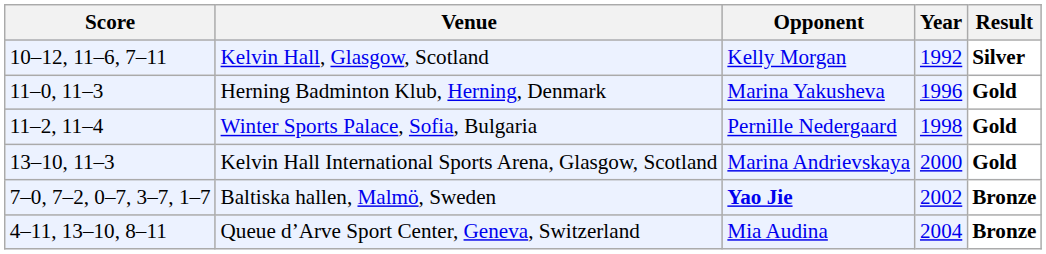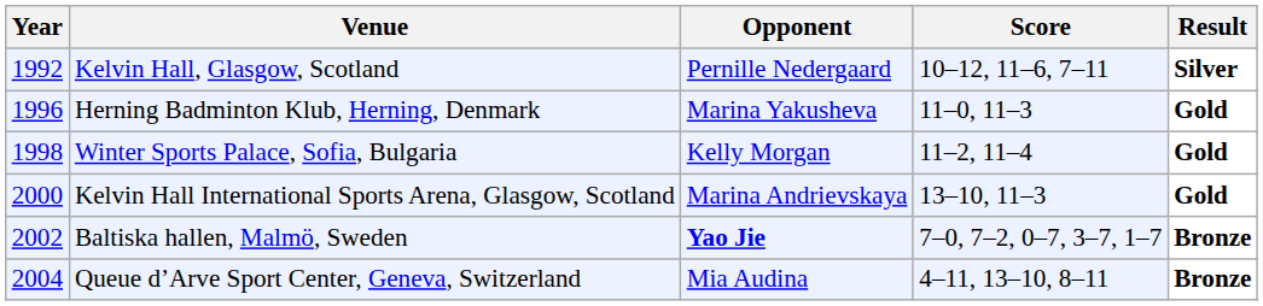 <table class="sortable wikitable" style="font-size: 90%;">
 <tr>
-<th>Score</th>
+<th>Year</th>
 <th>Venue</th>
 <th>Opponent</th>
-<th>Year</th>
+<th>Score</th>
 <th>Result</th>
 </tr>
 <tr style="background:#ECF2FF">
+<td align="center"><a href='#'>1992</a></td>
+<td align="left"><a href='#'>Kelvin Hall</a>, <a href='#'>Glasgow</a>, Scotland</td>
+<td align="left"> <a href='#'>Pernille Nedergaard</a></td>
 <td align="left">10–12, 11–6, 7–11</td>
-<td align="left"><a href='#'>Kelvin Hall</a>, <a href='#'>Glasgow</a>, Scotland</td>
-<td align="left"> <a href='#'>Kelly Morgan</a></td>
-<td align="center"><a href='#'>1992</a></td>
 <td style="text-align:left; background:white"> <strong>Silver</strong></td>
 </tr>
 <tr style="background:#ECF2FF">
-<td align="left">11–0, 11–3</td>
+<td align="center"><a href='#'>1996</a></td>
 <td align="left">Herning Badminton Klub, <a href='#'>Herning</a>, Denmark</td>
 <td align="left"> <a href='#'>Marina Yakusheva</a></td>
-<td align="center"><a href='#'>1996</a></td>
+<td align="left">11–0, 11–3</td>
 <td style="text-align:left; background:white"> <strong>Gold</strong></td>
 </tr>
 <tr style="background:#ECF2FF">
+<td align="center"><a href='#'>1998</a></td>
+<td align="left"><a href='#'>Winter Sports Palace</a>, <a href='#'>Sofia</a>, Bulgaria</td>
+<td align="left"> <a href='#'>Kelly Morgan</a></td>
 <td align="left">11–2, 11–4</td>
-<td align="left"><a href='#'>Winter Sports Palace</a>, <a href='#'>Sofia</a>, Bulgaria</td>
-<td align="left"> <a href='#'>Pernille Nedergaard</a></td>
-<td align="center"><a href='#'>1998</a></td>
 <td style="text-align:left; background:white"> <strong>Gold</strong></td>
 </tr>
 <tr style="background:#ECF2FF">
-<td align="left">13–10, 11–3</td>
+<td align="center"><a href='#'>2000</a></td>
 <td align="left">Kelvin Hall International Sports Arena, Glasgow, Scotland</td>
 <td align="left"> <a href='#'>Marina Andrievskaya</a></td>
-<td align="center"><a href='#'>2000</a></td>
+<td align="left">13–10, 11–3</td>
 <td style="text-align:left; background:white"> <strong>Gold</strong></td>
 </tr>
 <tr style="background:#ECF2FF">
-<td align="left">7–0, 7–2, 0–7, 3–7, 1–7</td>
+<td align="center"><a href='#'>2002</a></td>
 <td align="left">Baltiska hallen, <a href='#'>Malmö</a>, Sweden</td>
 <td align="left"><strong> <a href='#'>Yao Jie</a></strong></td>
-<td align="center"><a href='#'>2002</a></td>
+<td align="left">7–0, 7–2, 0–7, 3–7, 1–7</td>
 <td style="text-align:left; background:white"> <strong>Bronze</strong></td>
 </tr>
 <tr style="background:#ECF2FF">
-<td align="left">4–11, 13–10, 8–11</td>
+<td align="center"><a href='#'>2004</a></td>
 <td align="left">Queue d’Arve Sport Center, <a href='#'>Geneva</a>, Switzerland</td>
 <td align="left"> <a href='#'>Mia Audina</a></td>
-<td align="center"><a href='#'>2004</a></td>
+<td align="left">4–11, 13–10, 8–11</td>
 <td style="text-align:left; background:white"> <strong>Bronze</strong></td>
 </tr>
 </table>
